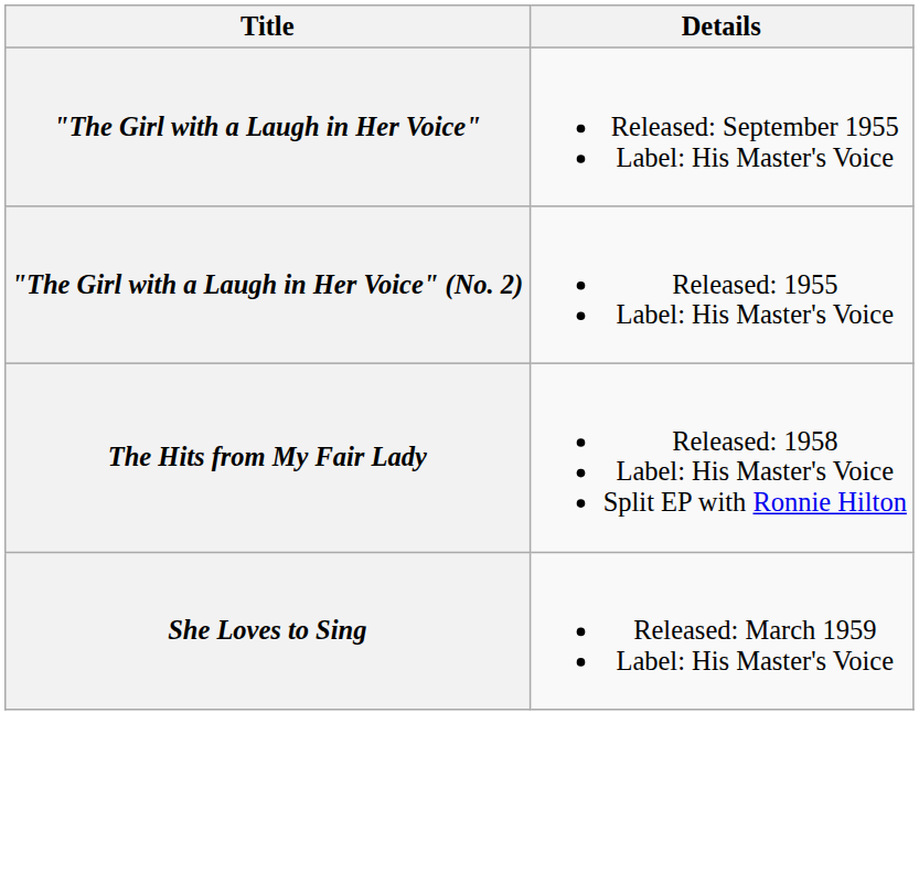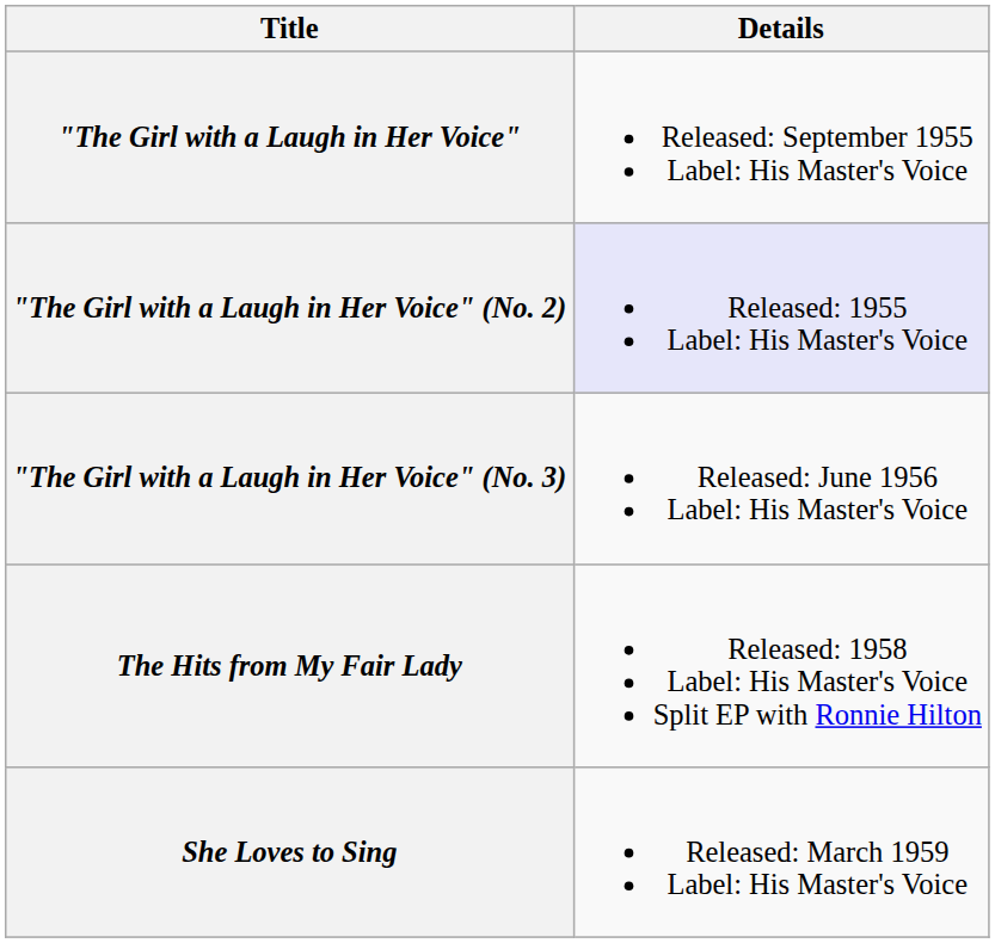 <table class="wikitable plainrowheaders" style="text-align:center;">
 <tr>
 <th scope="col">Title</th>
 <th scope="col">Details</th>
 </tr>
 <tr>
 <th scope="row"><em>"The Girl with a Laugh in Her Voice"</em></th>
 <td><br><ul><li>Released: September 1955</li><li>Label: His Master's Voice</li></ul></td>
 </tr>
 <tr>
 <th scope="row"><em>"The Girl with a Laugh in Her Voice" (No. 2)</em></th>
-<td><br><ul><li>Released: 1955</li><li>Label: His Master's Voice</li></ul></td>
+<td style="background: lavender;"><br><ul><li>Released: 1955</li><li>Label: His Master's Voice</li></ul></td>
+</tr>
+<tr>
+<th scope="row"><em>"The Girl with a Laugh in Her Voice" (No. 3)</em></th>
+<td><br><ul><li>Released: June 1956</li><li>Label: His Master's Voice</li></ul></td>
 </tr>
 <tr>
 <th scope="row"><em>The Hits from My Fair Lady</em></th>
 <td><br><ul><li>Released: 1958</li><li>Label: His Master's Voice</li><li>Split EP with <a href='#'>Ronnie Hilton</a></li></ul></td>
 </tr>
 <tr>
 <th scope="row"><em>She Loves to Sing</em></th>
 <td><br><ul><li>Released: March 1959</li><li>Label: His Master's Voice</li></ul></td>
 </tr>
 </table>
